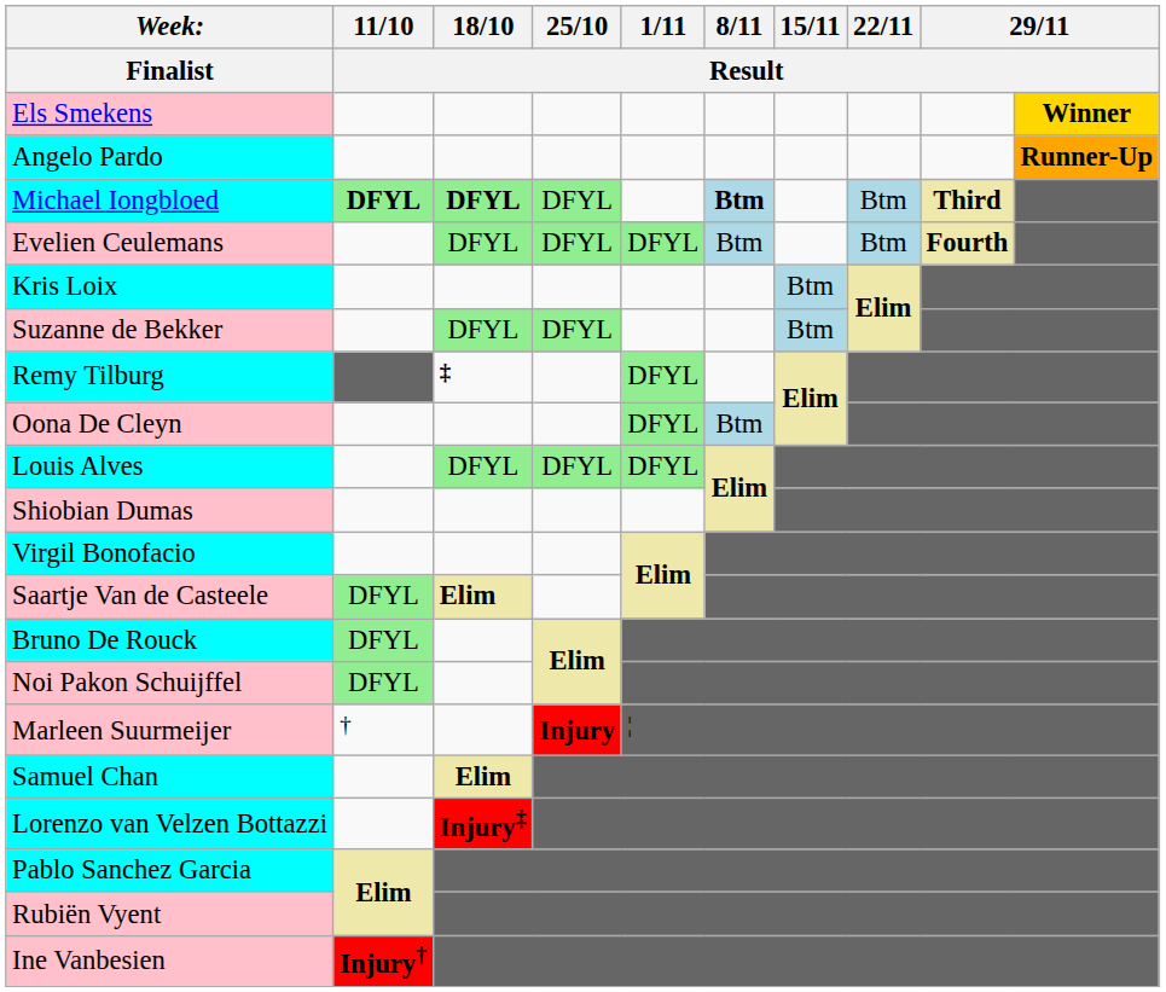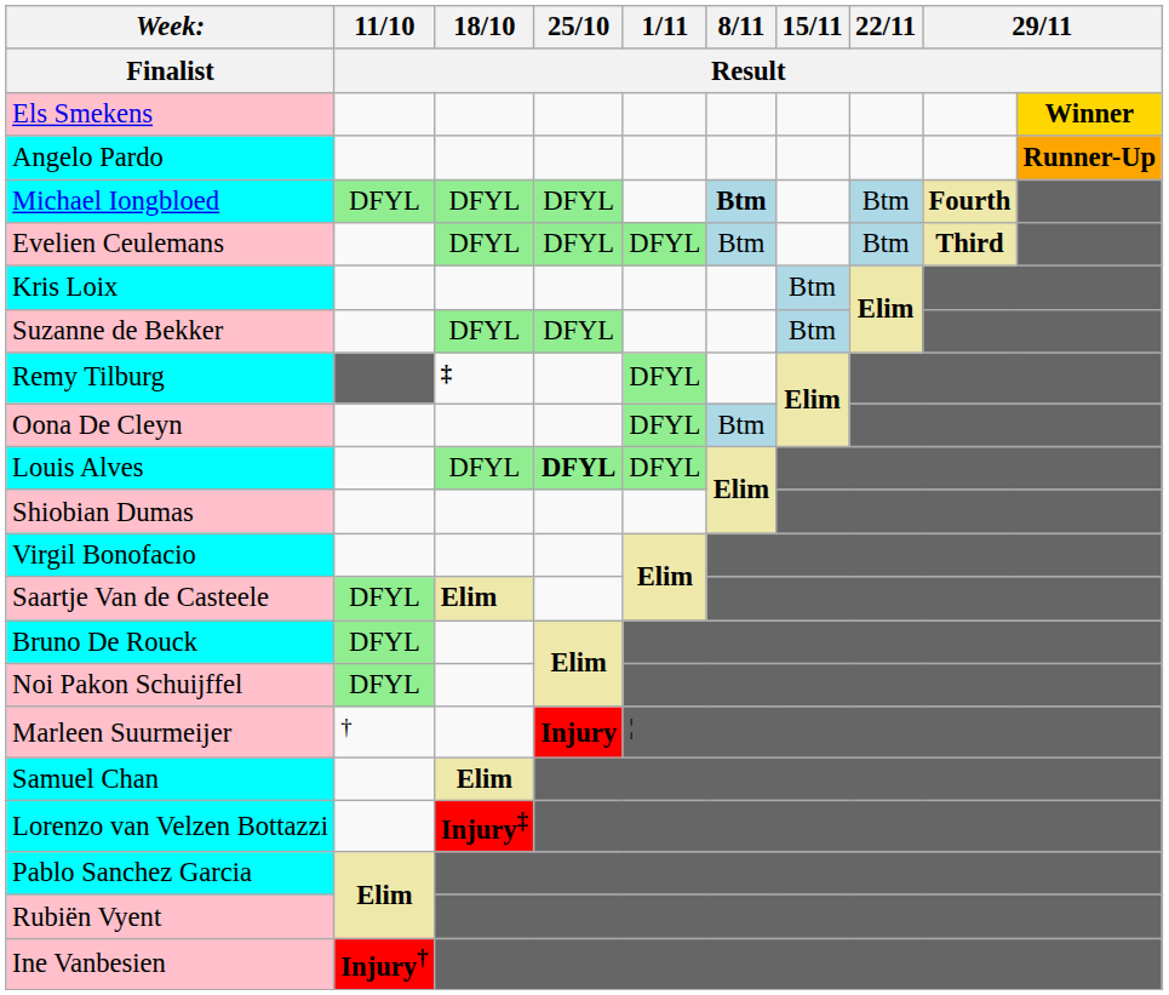 <table class="wikitable" style="margin:1em auto;">
 <tr>
 <th align="right"><em>Week:</em></th>
 <th>11/10</th>
 <th>18/10</th>
 <th>25/10</th>
 <th>1/11</th>
 <th>8/11</th>
 <th>15/11</th>
 <th>22/11</th>
 <th colspan="2" align="center">29/11</th>
 </tr>
 <tr>
 <th align="center">Finalist</th>
 <th colspan="9" align="center">Result</th>
 </tr>
 <tr>
 <td bgcolor="pink"><a href='#'>Els Smekens</a></td>
 <td></td>
 <td></td>
 <td></td>
 <td></td>
 <td></td>
 <td></td>
 <td></td>
 <td></td>
 <td bgcolor="gold" align="center"><strong>Winner</strong></td>
 </tr>
 <tr>
 <td bgcolor="cyan">Angelo Pardo</td>
 <td></td>
 <td></td>
 <td></td>
 <td></td>
 <td></td>
 <td></td>
 <td></td>
 <td></td>
 <td bgcolor="orange" align="center"><strong>Runner-Up</strong></td>
 </tr>
 <tr>
 <td bgcolor="cyan"><a href='#'>Michael Iongbloed</a></td>
-<td bgcolor="lightgreen" align="center"><strong>DFYL</strong></td>
-<td bgcolor="lightgreen" align="center"><strong>DFYL</strong></td>
+<td bgcolor="lightgreen" align="center">DFYL</td>
+<td bgcolor="lightgreen" align="center">DFYL</td>
 <td bgcolor="lightgreen" align="center">DFYL</td>
 <td></td>
 <td bgcolor="lightblue" align="center"><strong>Btm</strong></td>
 <td></td>
 <td bgcolor="lightblue" align="center">Btm</td>
-<td bgcolor="palegoldenrod" align="center"><strong>Third</strong></td>
+<td bgcolor="palegoldenrod" align="center"><strong>Fourth</strong></td>
 <td colspan="1" bgcolor="666666"></td>
 </tr>
 <tr>
 <td bgcolor="pink">Evelien Ceulemans</td>
 <td></td>
 <td bgcolor="lightgreen" align="center">DFYL</td>
 <td bgcolor="lightgreen" align="center">DFYL</td>
 <td bgcolor="lightgreen" align="center">DFYL</td>
 <td bgcolor="lightblue" align="center">Btm</td>
 <td></td>
 <td bgcolor="lightblue" align="center">Btm</td>
-<td bgcolor="palegoldenrod" align="center"><strong>Fourth</strong></td>
+<td bgcolor="palegoldenrod" align="center"><strong>Third</strong></td>
 <td colspan="1" bgcolor="666666"></td>
 </tr>
 <tr>
 <td bgcolor="cyan">Kris Loix</td>
 <td></td>
 <td></td>
 <td></td>
 <td></td>
 <td></td>
 <td bgcolor="lightblue" align="center">Btm</td>
 <td rowspan="2" bgcolor="palegoldenrod" align="center"><strong>Elim</strong></td>
 <td colspan="2" bgcolor="666666"></td>
 </tr>
 <tr>
 <td bgcolor="pink">Suzanne de Bekker</td>
 <td></td>
 <td bgcolor="lightgreen" align="center">DFYL</td>
 <td bgcolor="lightgreen" align="center">DFYL</td>
 <td></td>
 <td></td>
 <td bgcolor="lightblue" align="center">Btm</td>
 <td colspan="2" bgcolor="666666"></td>
 </tr>
 <tr>
 <td bgcolor="cyan">Remy Tilburg</td>
 <td colspan="1" bgcolor="666666"></td>
 <td><strong><sup>‡</sup></strong></td>
 <td></td>
 <td bgcolor="lightgreen" align="center">DFYL</td>
 <td></td>
 <td rowspan="2" bgcolor="palegoldenrod" align="center"><strong>Elim</strong></td>
 <td colspan="3" bgcolor="666666"></td>
 </tr>
 <tr>
 <td bgcolor="pink">Oona De Cleyn</td>
 <td></td>
 <td></td>
 <td></td>
 <td bgcolor="lightgreen" align="center">DFYL</td>
 <td bgcolor="lightblue" align="center">Btm</td>
 <td colspan="3" bgcolor="666666"></td>
 </tr>
 <tr>
 <td bgcolor="cyan">Louis Alves</td>
 <td></td>
 <td bgcolor="lightgreen" align="center">DFYL</td>
-<td bgcolor="lightgreen" align="center">DFYL</td>
+<td bgcolor="lightgreen" align="center"><strong>DFYL</strong></td>
 <td bgcolor="lightgreen" align="center">DFYL</td>
 <td rowspan="2" bgcolor="palegoldenrod" align="center"><strong>Elim</strong></td>
 <td colspan="4" bgcolor="666666"></td>
 </tr>
 <tr>
 <td bgcolor="pink">Shiobian Dumas</td>
 <td></td>
 <td></td>
 <td></td>
 <td></td>
 <td colspan="4" bgcolor="666666"></td>
 </tr>
 <tr>
 <td bgcolor="cyan">Virgil Bonofacio</td>
 <td></td>
 <td></td>
 <td></td>
 <td rowspan="2" bgcolor="palegoldenrod" align="center"><strong>Elim</strong></td>
 <td colspan="5" bgcolor="666666"></td>
 </tr>
 <tr>
 <td bgcolor="pink">Saartje Van de Casteele</td>
 <td bgcolor="lightgreen" align="center">DFYL</td>
 <td bgcolor="palegoldenrod"><strong>Elim</strong></td>
 <td></td>
 <td colspan="5" bgcolor="666666"></td>
 </tr>
 <tr>
 <td bgcolor="cyan">Bruno De Rouck</td>
 <td bgcolor="lightgreen" align="center">DFYL</td>
 <td></td>
 <td rowspan="2" bgcolor="palegoldenrod" align="center"><strong>Elim</strong></td>
 <td colspan="6" bgcolor="666666"></td>
 </tr>
 <tr>
 <td bgcolor="pink">Noi Pakon Schuijffel</td>
 <td bgcolor="lightgreen" align="center">DFYL</td>
 <td></td>
 <td colspan="6" bgcolor="666666"></td>
 </tr>
 <tr>
 <td bgcolor="pink">Marleen Suurmeijer</td>
 <td><sup>†</sup></td>
 <td></td>
 <td bgcolor="red"><span><strong>Injury</strong></span></td>
 <td colspan="7" bgcolor="666666"><sup>¦</sup></td>
 </tr>
 <tr>
 <td bgcolor="cyan">Samuel Chan</td>
 <td></td>
 <td bgcolor="palegoldenrod" align="center"><strong>Elim</strong></td>
 <td colspan="7" bgcolor="666666"></td>
 </tr>
 <tr>
 <td bgcolor="cyan">Lorenzo van Velzen Bottazzi</td>
 <td></td>
 <td bgcolor="red"><span><strong>Injury<sup>‡</sup></strong></span></td>
 <td colspan="7" bgcolor="666666"></td>
 </tr>
 <tr>
 <td bgcolor="cyan">Pablo Sanchez Garcia</td>
 <td rowspan="2" bgcolor="palegoldenrod" align="center"><strong>Elim</strong></td>
 <td colspan="8" bgcolor="666666"></td>
 </tr>
 <tr>
 <td bgcolor="pink">Rubiën Vyent</td>
 <td colspan="8" bgcolor="666666"></td>
 </tr>
 <tr>
 <td bgcolor="pink">Ine Vanbesien</td>
 <td bgcolor="red"><span><strong>Injury<sup>†</sup></strong></span></td>
 <td colspan="8" bgcolor="666666"></td>
 </tr>
 <tr>
 </tr>
 </table>
